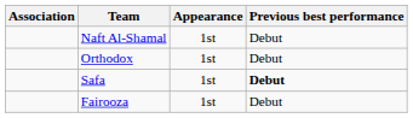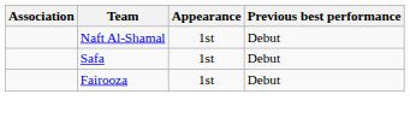 <table class="wikitable">
 <tr>
 <th>Association</th>
 <th>Team</th>
 <th data-sort-type="number">Appearance</th>
 <th>Previous best performance</th>
 </tr>
 <tr>
 <td></td>
 <td><a href='#'>Naft Al-Shamal</a></td>
 <td style="text-align:center">1st</td>
 <td>Debut</td>
 </tr>
 <tr>
 <td></td>
-<td><a href='#'>Orthodox</a></td>
+<td><a href='#'>Safa</a></td>
 <td style="text-align:center">1st</td>
 <td>Debut</td>
-</tr>
-<tr>
-<td></td>
-<td><a href='#'>Safa</a></td>
-<td style="text-align:center">1st</td>
-<td><strong>Debut</strong></td>
 </tr>
 <tr>
 <td></td>
 <td><a href='#'>Fairooza</a></td>
 <td style="text-align:center">1st</td>
 <td>Debut</td>
 </tr>
 </table>
